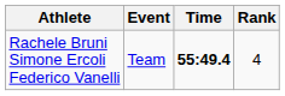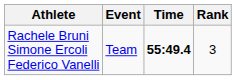 <table class="wikitable" style="font-size:90%;">
 <tr>
 <th>Athlete</th>
 <th>Event</th>
 <th>Time</th>
 <th>Rank</th>
 </tr>
 <tr align=center>
 <td align=left><a href='#'>Rachele Bruni</a><br><a href='#'>Simone Ercoli</a><br><a href='#'>Federico Vanelli</a></td>
 <td align=left><a href='#'>Team</a></td>
 <td><strong>55:49.4</strong></td>
-<td>4</td>
+<td>3</td>
 </tr>
 </table>
